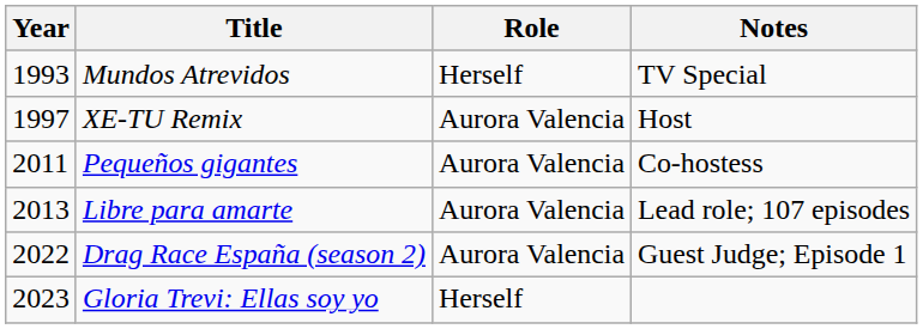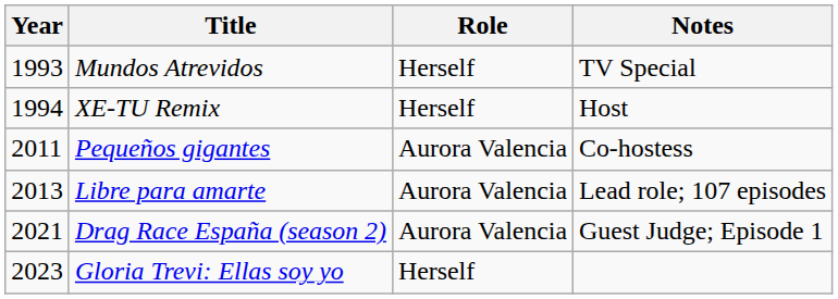 <table class="wikitable sortable">
 <tr>
 <th>Year</th>
 <th>Title</th>
 <th>Role</th>
 <th>Notes</th>
 </tr>
 <tr>
 <td>1993</td>
 <td><em>Mundos Atrevidos</em></td>
 <td>Herself</td>
 <td>TV Special</td>
 </tr>
 <tr>
-<td>1997</td>
+<td>1994</td>
 <td><em>XE-TU Remix</em></td>
-<td>Aurora Valencia</td>
+<td>Herself</td>
 <td>Host</td>
 </tr>
 <tr>
 <td>2011</td>
 <td><em><a href='#'>Pequeños gigantes</a></em></td>
 <td>Aurora Valencia</td>
 <td>Co-hostess</td>
 </tr>
 <tr>
 <td>2013</td>
 <td><em><a href='#'>Libre para amarte</a></em></td>
 <td>Aurora Valencia</td>
 <td>Lead role; 107 episodes</td>
 </tr>
 <tr>
-<td>2022</td>
+<td>2021</td>
 <td><em><a href='#'>Drag Race España (season 2)</a></em></td>
 <td>Aurora Valencia</td>
 <td>Guest Judge; Episode 1</td>
 </tr>
 <tr>
 <td>2023</td>
 <td><em><a href='#'>Gloria Trevi: Ellas soy yo</a></em></td>
 <td>Herself</td>
 <td></td>
 </tr>
 </table>
